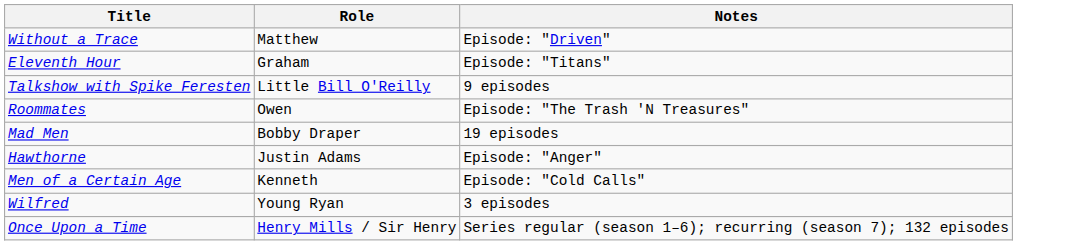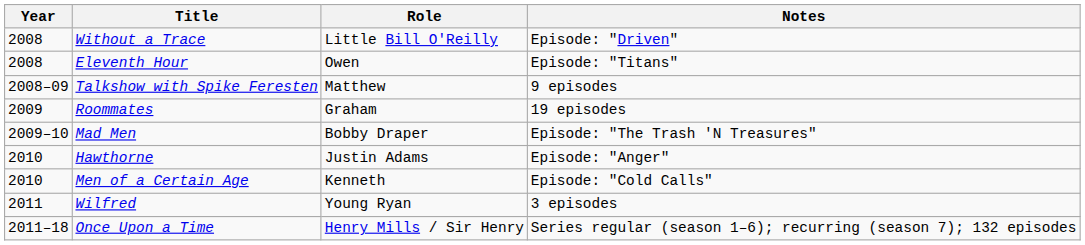 <table class="wikitable sortable">
 <tr>
+<th>Year</th>
 <th>Title</th>
 <th>Role</th>
 <th class="unsortable">Notes</th>
 </tr>
 <tr>
+<td>2008</td>
 <td><em><a href='#'>Without a Trace</a></em></td>
-<td>Matthew</td>
+<td>Little <a href='#'>Bill O'Reilly</a></td>
 <td>Episode: "<a href='#'>Driven</a>"</td>
 </tr>
 <tr>
+<td>2008</td>
 <td><em><a href='#'>Eleventh Hour</a></em></td>
-<td>Graham</td>
+<td>Owen</td>
 <td>Episode: "Titans"</td>
 </tr>
 <tr>
+<td>2008–09</td>
 <td><em><a href='#'>Talkshow with Spike Feresten</a></em></td>
-<td>Little <a href='#'>Bill O'Reilly</a></td>
+<td>Matthew</td>
 <td>9 episodes</td>
 </tr>
 <tr>
+<td>2009</td>
 <td><em><a href='#'>Roommates</a></em></td>
-<td>Owen</td>
+<td>Graham</td>
+<td>19 episodes</td>
+</tr>
+<tr>
+<td>2009–10</td>
+<td><em><a href='#'>Mad Men</a></em></td>
+<td>Bobby Draper</td>
 <td>Episode: "The Trash 'N Treasures"</td>
 </tr>
 <tr>
-<td><em><a href='#'>Mad Men</a></em></td>
-<td>Bobby Draper</td>
-<td>19 episodes</td>
-</tr>
-<tr>
+<td>2010</td>
 <td><em><a href='#'>Hawthorne</a></em></td>
 <td>Justin Adams</td>
 <td>Episode: "Anger"</td>
 </tr>
 <tr>
+<td>2010</td>
 <td><em><a href='#'>Men of a Certain Age</a></em></td>
 <td>Kenneth</td>
 <td>Episode: "Cold Calls"</td>
 </tr>
 <tr>
+<td>2011</td>
 <td><em><a href='#'>Wilfred</a></em></td>
 <td>Young Ryan</td>
 <td>3 episodes</td>
 </tr>
 <tr>
+<td>2011–18</td>
 <td><em><a href='#'>Once Upon a Time</a></em></td>
 <td><a href='#'>Henry Mills</a> / Sir Henry</td>
 <td>Series regular (season 1–6); recurring (season 7); 132 episodes</td>
 </tr>
 </table>
